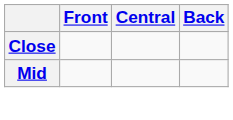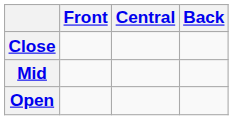 <table class="wikitable" style="text-align: center;">
 <tr>
 <th></th>
 <th><a href='#'>Front</a></th>
 <th><a href='#'>Central</a></th>
 <th><a href='#'>Back</a></th>
 </tr>
 <tr>
 <th><a href='#'>Close</a></th>
 <td> </td>
 <td></td>
 <td> </td>
 </tr>
 <tr>
 <th><a href='#'>Mid</a></th>
 <td> </td>
 <td></td>
 <td> </td>
 </tr>
+<tr>
+<th><a href='#'>Open</a></th>
+<td></td>
+<td> </td>
+<td></td>
+</tr>
 </table>
